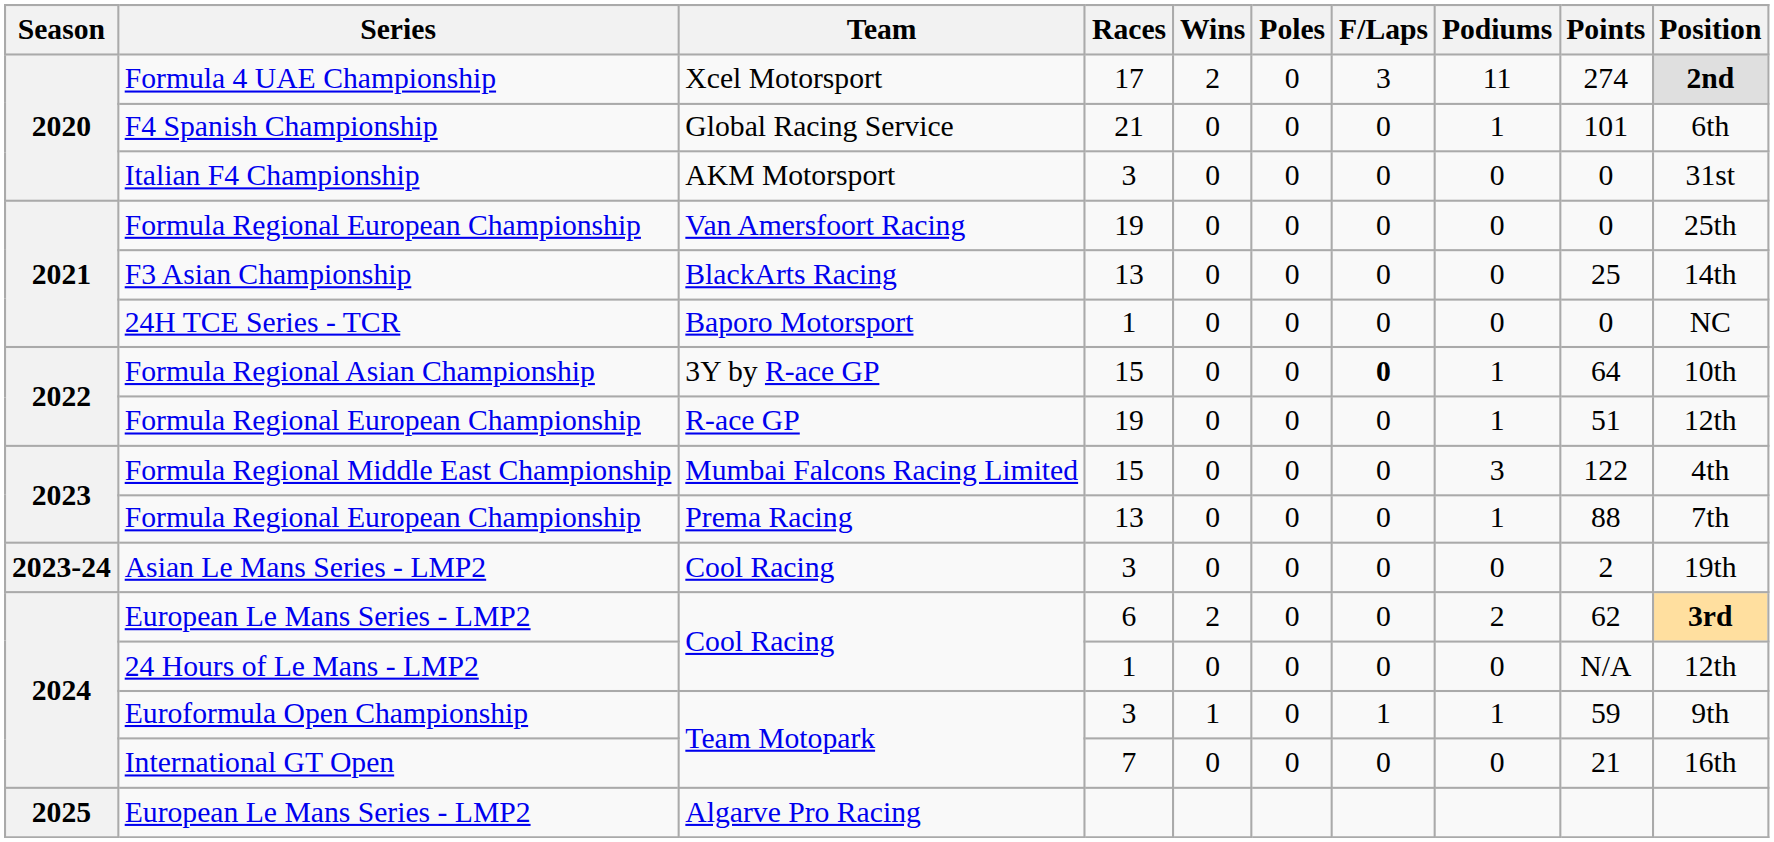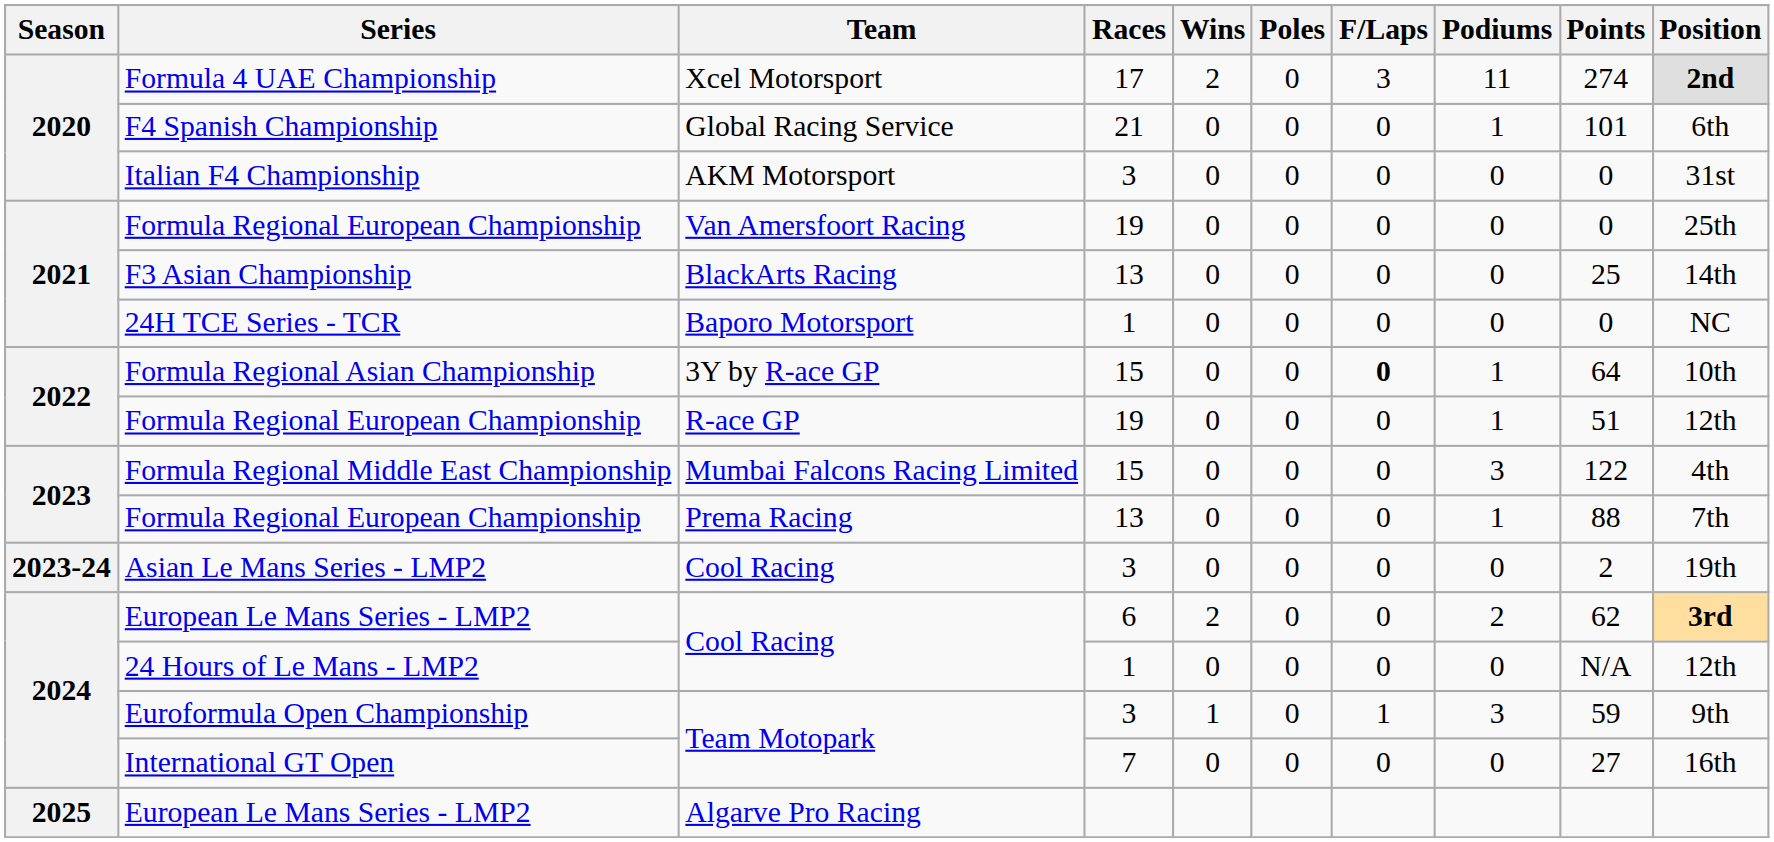 <table class="wikitable" style="font-size: 90%; text-align:center">
 <tr>
 <th>Season</th>
 <th>Series</th>
 <th>Team</th>
 <th>Races</th>
 <th>Wins</th>
 <th>Poles</th>
 <th>F/Laps</th>
 <th>Podiums</th>
 <th>Points</th>
 <th>Position</th>
 </tr>
 <tr>
 <th rowspan=3>2020</th>
 <td align=left><a href='#'>Formula 4 UAE Championship</a></td>
 <td align=left>Xcel Motorsport</td>
 <td>17</td>
 <td>2</td>
 <td>0</td>
 <td>3</td>
 <td>11</td>
 <td>274</td>
 <td style="background:#DFDFDF;"><strong>2nd</strong></td>
 </tr>
 <tr>
 <td align=left><a href='#'>F4 Spanish Championship</a></td>
 <td align=left>Global Racing Service</td>
 <td>21</td>
 <td>0</td>
 <td>0</td>
 <td>0</td>
 <td>1</td>
 <td>101</td>
 <td>6th</td>
 </tr>
 <tr>
 <td align=left><a href='#'>Italian F4 Championship</a></td>
 <td align=left>AKM Motorsport</td>
 <td>3</td>
 <td>0</td>
 <td>0</td>
 <td>0</td>
 <td>0</td>
 <td>0</td>
 <td>31st</td>
 </tr>
 <tr>
 <th rowspan=3>2021</th>
 <td align=left><a href='#'>Formula Regional European Championship</a></td>
 <td align=left><a href='#'>Van Amersfoort Racing</a></td>
 <td>19</td>
 <td>0</td>
 <td>0</td>
 <td>0</td>
 <td>0</td>
 <td>0</td>
 <td>25th</td>
 </tr>
 <tr>
 <td align=left><a href='#'>F3 Asian Championship</a></td>
 <td align=left><a href='#'>BlackArts Racing</a></td>
 <td>13</td>
 <td>0</td>
 <td>0</td>
 <td>0</td>
 <td>0</td>
 <td>25</td>
 <td>14th</td>
 </tr>
 <tr>
 <td align=left><a href='#'>24H TCE Series - TCR</a></td>
 <td align=left><a href='#'>Baporo Motorsport</a></td>
 <td>1</td>
 <td>0</td>
 <td>0</td>
 <td>0</td>
 <td>0</td>
 <td>0</td>
 <td>NC</td>
 </tr>
 <tr>
 <th rowspan=2>2022</th>
 <td align=left><a href='#'>Formula Regional Asian Championship</a></td>
 <td align=left>3Y by <a href='#'>R-ace GP</a></td>
 <td>15</td>
 <td>0</td>
 <td>0</td>
 <td><strong>0</strong></td>
 <td>1</td>
 <td>64</td>
 <td>10th</td>
 </tr>
 <tr>
 <td align=left><a href='#'>Formula Regional European Championship</a></td>
 <td align=left><a href='#'>R-ace GP</a></td>
 <td>19</td>
 <td>0</td>
 <td>0</td>
 <td>0</td>
 <td>1</td>
 <td>51</td>
 <td>12th</td>
 </tr>
 <tr>
 <th rowspan="2">2023</th>
 <td align=left><a href='#'>Formula Regional Middle East Championship</a></td>
 <td align=left><a href='#'>Mumbai Falcons Racing Limited</a></td>
 <td>15</td>
 <td>0</td>
 <td>0</td>
 <td>0</td>
 <td>3</td>
 <td>122</td>
 <td>4th</td>
 </tr>
 <tr>
 <td align="left"><a href='#'>Formula Regional European Championship</a></td>
 <td align="left"><a href='#'>Prema Racing</a></td>
 <td>13</td>
 <td>0</td>
 <td>0</td>
 <td>0</td>
 <td>1</td>
 <td>88</td>
 <td>7th</td>
 </tr>
 <tr>
 <th>2023-24</th>
 <td align=left><a href='#'>Asian Le Mans Series - LMP2</a></td>
 <td align=left><a href='#'>Cool Racing</a></td>
 <td>3</td>
 <td>0</td>
 <td>0</td>
 <td>0</td>
 <td>0</td>
 <td>2</td>
 <td>19th</td>
 </tr>
 <tr>
 <th rowspan="4">2024</th>
 <td align=left><a href='#'>European Le Mans Series - LMP2</a></td>
 <td align=left rowspan="2"><a href='#'>Cool Racing</a></td>
 <td>6</td>
 <td>2</td>
 <td>0</td>
 <td>0</td>
 <td>2</td>
 <td>62</td>
 <td style="background:#FFDF9F;"><strong>3rd</strong></td>
 </tr>
 <tr>
 <td align=left><a href='#'>24 Hours of Le Mans - LMP2</a></td>
 <td>1</td>
 <td>0</td>
 <td>0</td>
 <td>0</td>
 <td>0</td>
 <td>N/A</td>
 <td>12th</td>
 </tr>
 <tr>
 <td align=left><a href='#'>Euroformula Open Championship</a></td>
 <td rowspan="2" align="left"><a href='#'>Team Motopark</a></td>
 <td>3</td>
 <td>1</td>
 <td>0</td>
 <td>1</td>
-<td>1</td>
+<td>3</td>
 <td>59</td>
 <td>9th</td>
 </tr>
 <tr>
 <td align=left><a href='#'>International GT Open</a></td>
 <td>7</td>
 <td>0</td>
 <td>0</td>
 <td>0</td>
 <td>0</td>
-<td>21</td>
+<td>27</td>
 <td>16th</td>
 </tr>
 <tr>
 <th>2025</th>
 <td align=left><a href='#'>European Le Mans Series - LMP2</a></td>
 <td align=left><a href='#'>Algarve Pro Racing</a></td>
 <td></td>
 <td></td>
 <td></td>
 <td></td>
 <td></td>
 <td></td>
 <td></td>
 </tr>
 </table>
